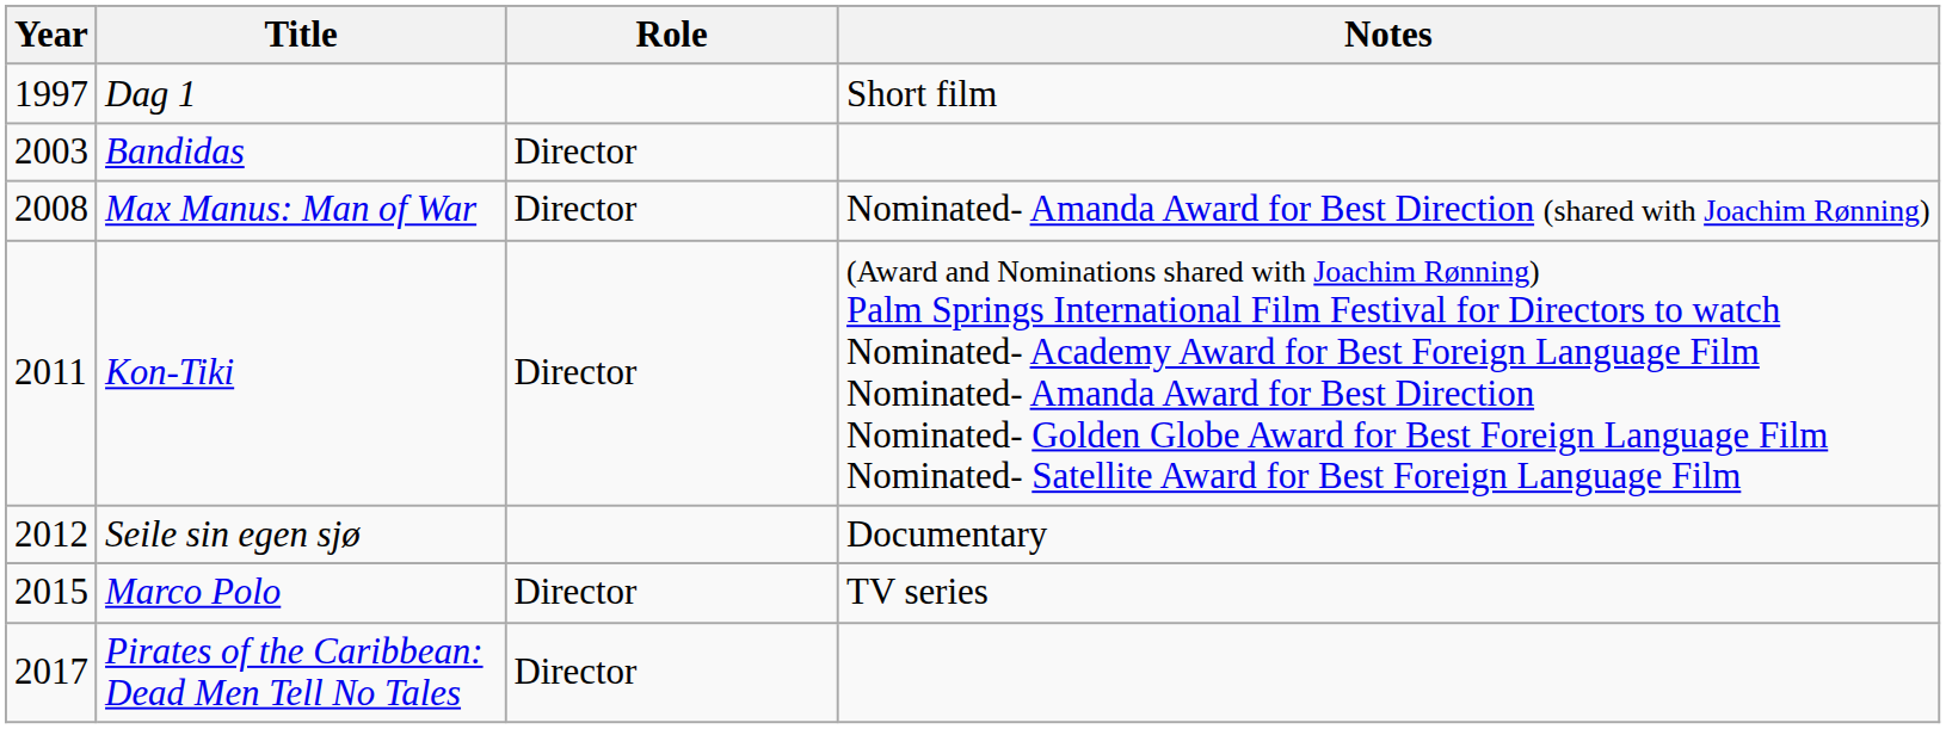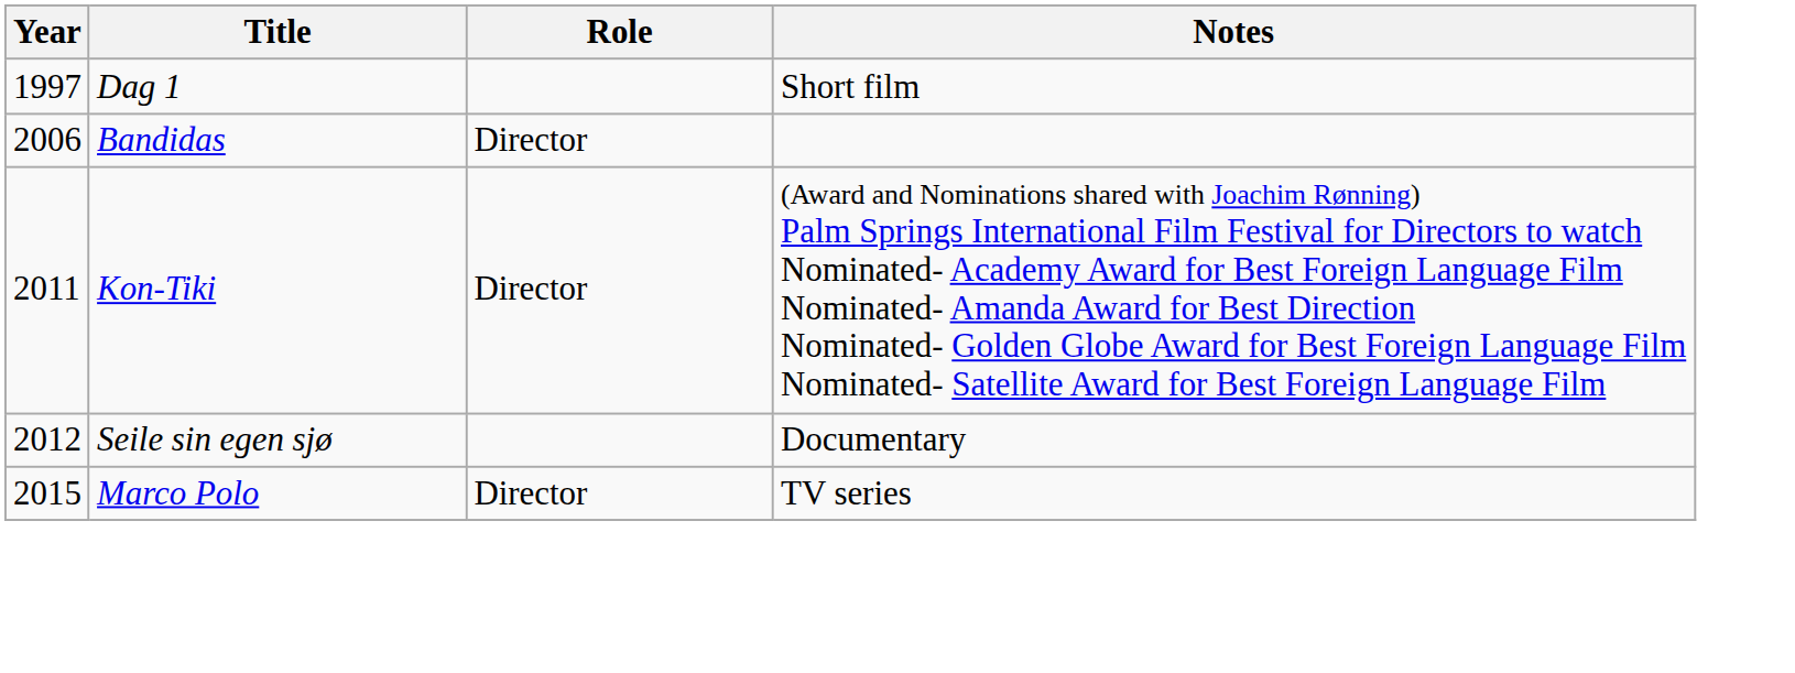 <table class="wikitable sortable">
 <tr>
 <th>Year</th>
 <th width="170px">Title</th>
 <th width="137px">Role</th>
 <th class="unsortable">Notes</th>
 </tr>
 <tr>
 <td>1997</td>
 <td><em>Dag 1</em></td>
 <td></td>
 <td>Short film</td>
 </tr>
 <tr>
-<td>2003</td>
+<td>2006</td>
 <td><em><a href='#'>Bandidas</a></em></td>
 <td>Director</td>
 <td></td>
-</tr>
-<tr>
-<td>2008</td>
-<td><em><a href='#'>Max Manus: Man of War</a></em></td>
-<td>Director</td>
-<td>Nominated- <a href='#'>Amanda Award for Best Direction</a> <small>(shared with <a href='#'>Joachim Rønning</a>)</small></td>
 </tr>
 <tr>
 <td>2011</td>
 <td><em><a href='#'>Kon-Tiki</a></em></td>
 <td>Director</td>
 <td><small>(Award and Nominations shared with <a href='#'>Joachim Rønning</a>)</small><br><a href='#'>Palm Springs International Film Festival for Directors to watch</a><br>Nominated- <a href='#'>Academy Award for Best Foreign Language Film</a><br>Nominated- <a href='#'>Amanda Award for Best Direction</a><br>Nominated- <a href='#'>Golden Globe Award for Best Foreign Language Film</a><br>Nominated- <a href='#'>Satellite Award for Best Foreign Language Film</a></td>
 </tr>
 <tr>
 <td>2012</td>
 <td><em>Seile sin egen sjø</em></td>
 <td></td>
 <td>Documentary</td>
 </tr>
 <tr>
 <td>2015</td>
 <td><em><a href='#'>Marco Polo</a></em></td>
 <td>Director</td>
 <td>TV series</td>
 </tr>
-<tr>
-<td>2017</td>
-<td><em><a href='#'>Pirates of the Caribbean: Dead Men Tell No Tales</a></em></td>
-<td>Director</td>
-<td></td>
-</tr>
 </table>
